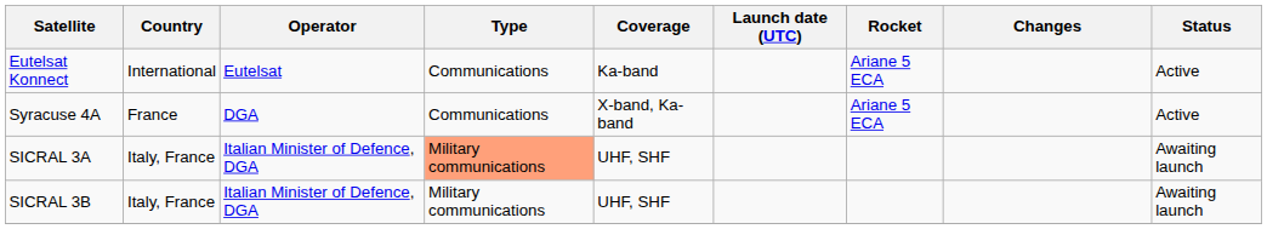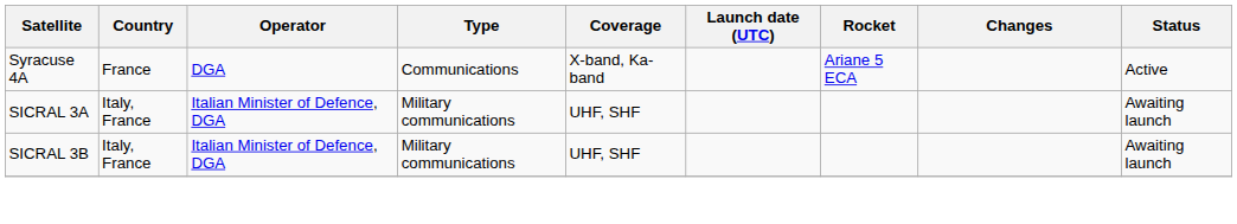 <table class="wikitable sortable" border="1"}>
 <tr>
 <th>Satellite</th>
 <th>Country</th>
 <th>Operator</th>
 <th>Type</th>
 <th>Coverage </th>
 <th>Launch date (<a href='#'>UTC</a>) </th>
 <th>Rocket</th>
 <th width="200pt">Changes</th>
 <th>Status </th>
-</tr>
-<tr>
-<td><a href='#'>Eutelsat Konnect</a></td>
-<td>International</td>
-<td><a href='#'>Eutelsat</a></td>
-<td>Communications</td>
-<td>Ka-band</td>
-<td></td>
-<td><a href='#'>Ariane 5 ECA</a></td>
-<td></td>
-<td>Active</td>
 </tr>
 <tr>
 <td>Syracuse 4A</td>
 <td>France</td>
 <td><a href='#'>DGA</a></td>
 <td>Communications</td>
 <td>X-band, Ka-band</td>
 <td></td>
 <td><a href='#'>Ariane 5 ECA</a></td>
 <td></td>
 <td>Active</td>
 </tr>
 <tr>
 <td>SICRAL 3A</td>
 <td>Italy, France</td>
 <td><a href='#'>Italian Minister of Defence</a>, <a href='#'>DGA</a></td>
-<td style="background: lightsalmon;">Military communications</td>
+<td>Military communications</td>
 <td>UHF, SHF</td>
 <td></td>
 <td></td>
 <td></td>
 <td>Awaiting launch</td>
 </tr>
 <tr>
 <td>SICRAL 3B</td>
 <td>Italy, France</td>
 <td><a href='#'>Italian Minister of Defence</a>, <a href='#'>DGA</a></td>
 <td>Military communications</td>
 <td>UHF, SHF</td>
 <td></td>
 <td></td>
 <td></td>
 <td>Awaiting launch</td>
 </tr>
 <tr>
 </tr>
 </table>
